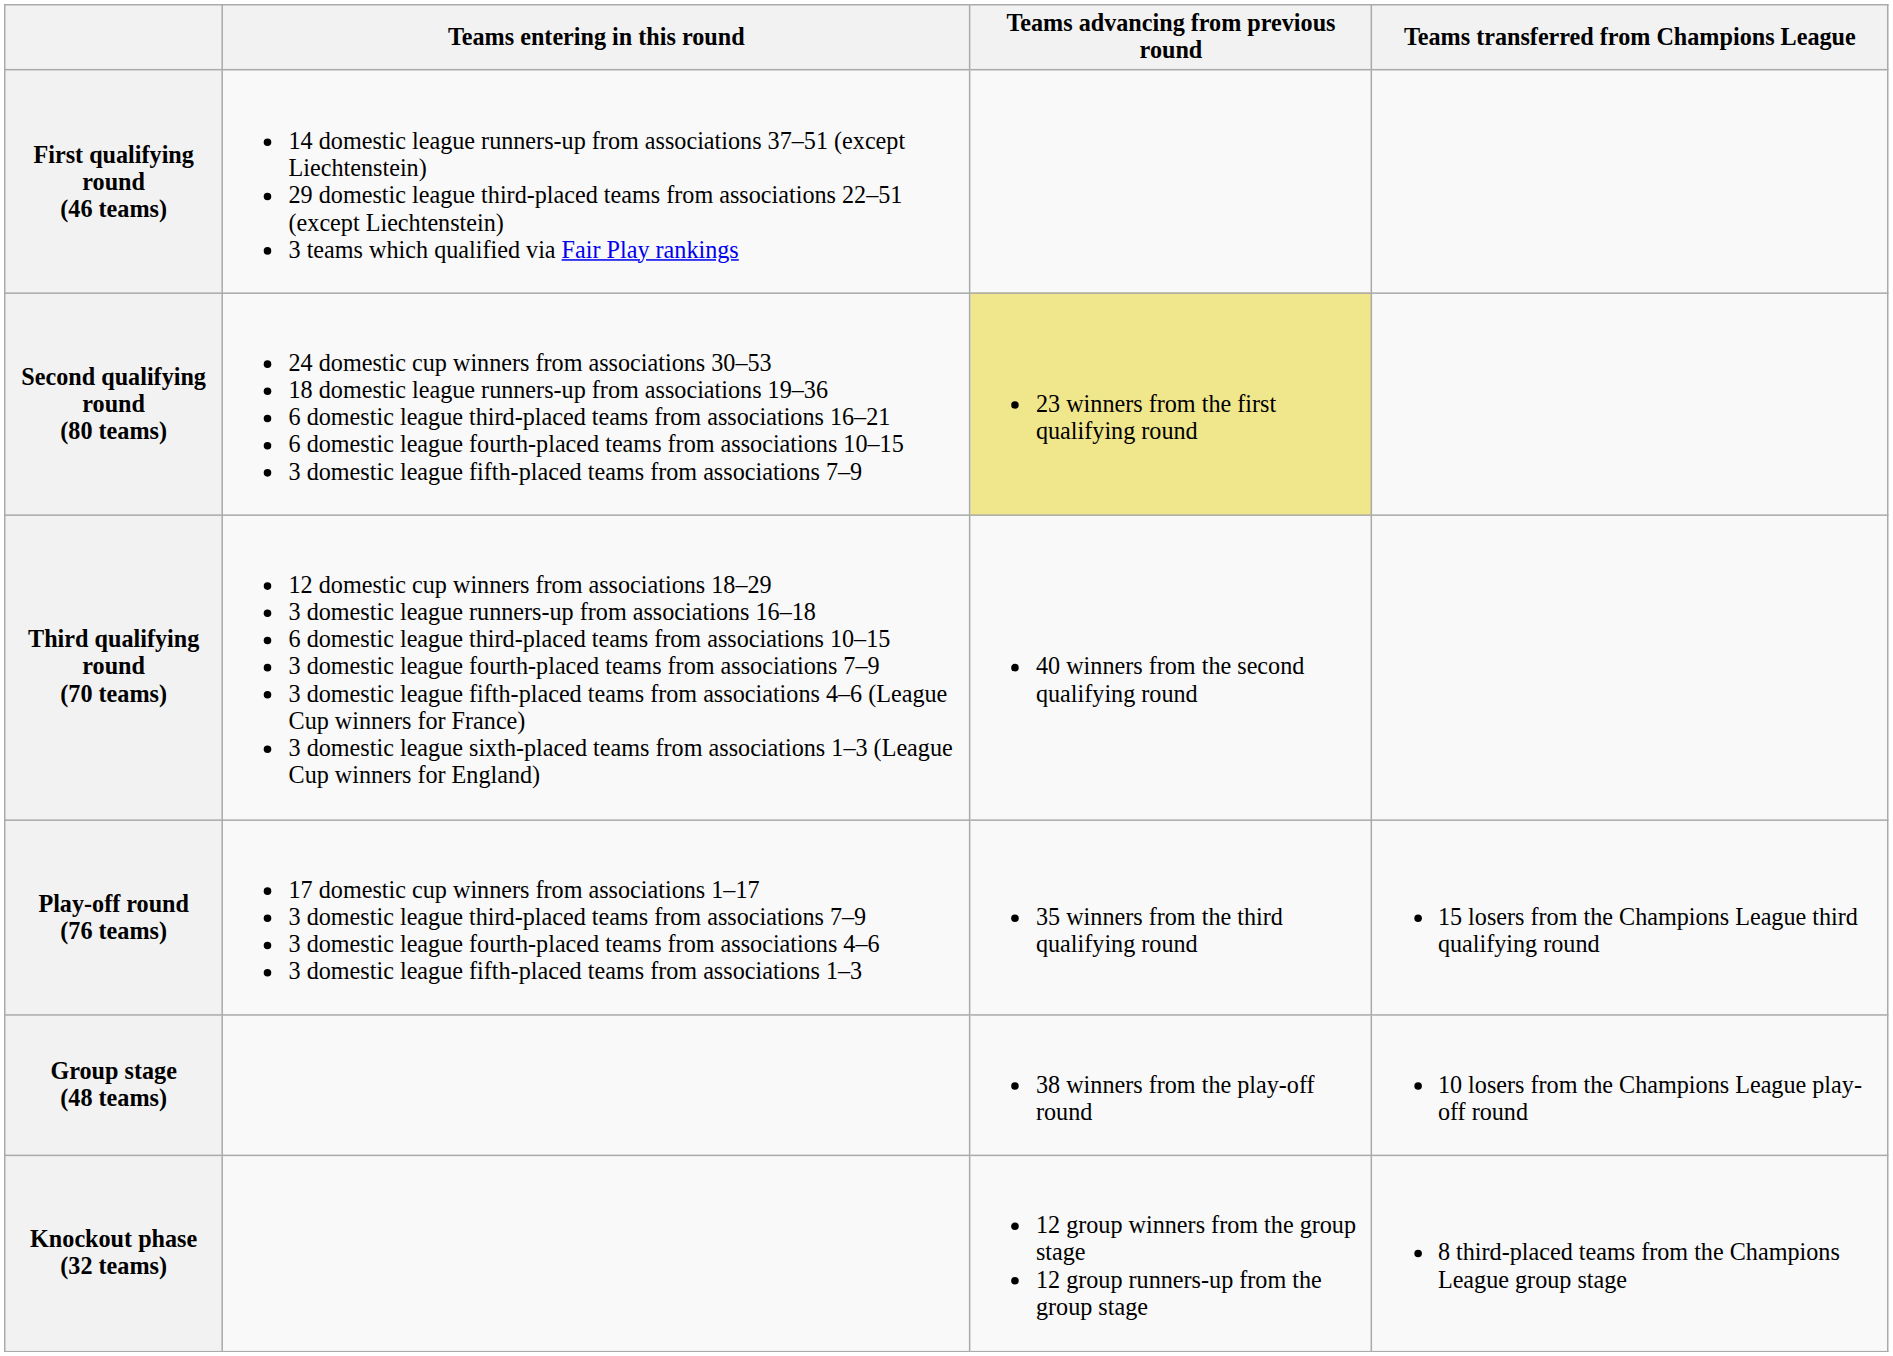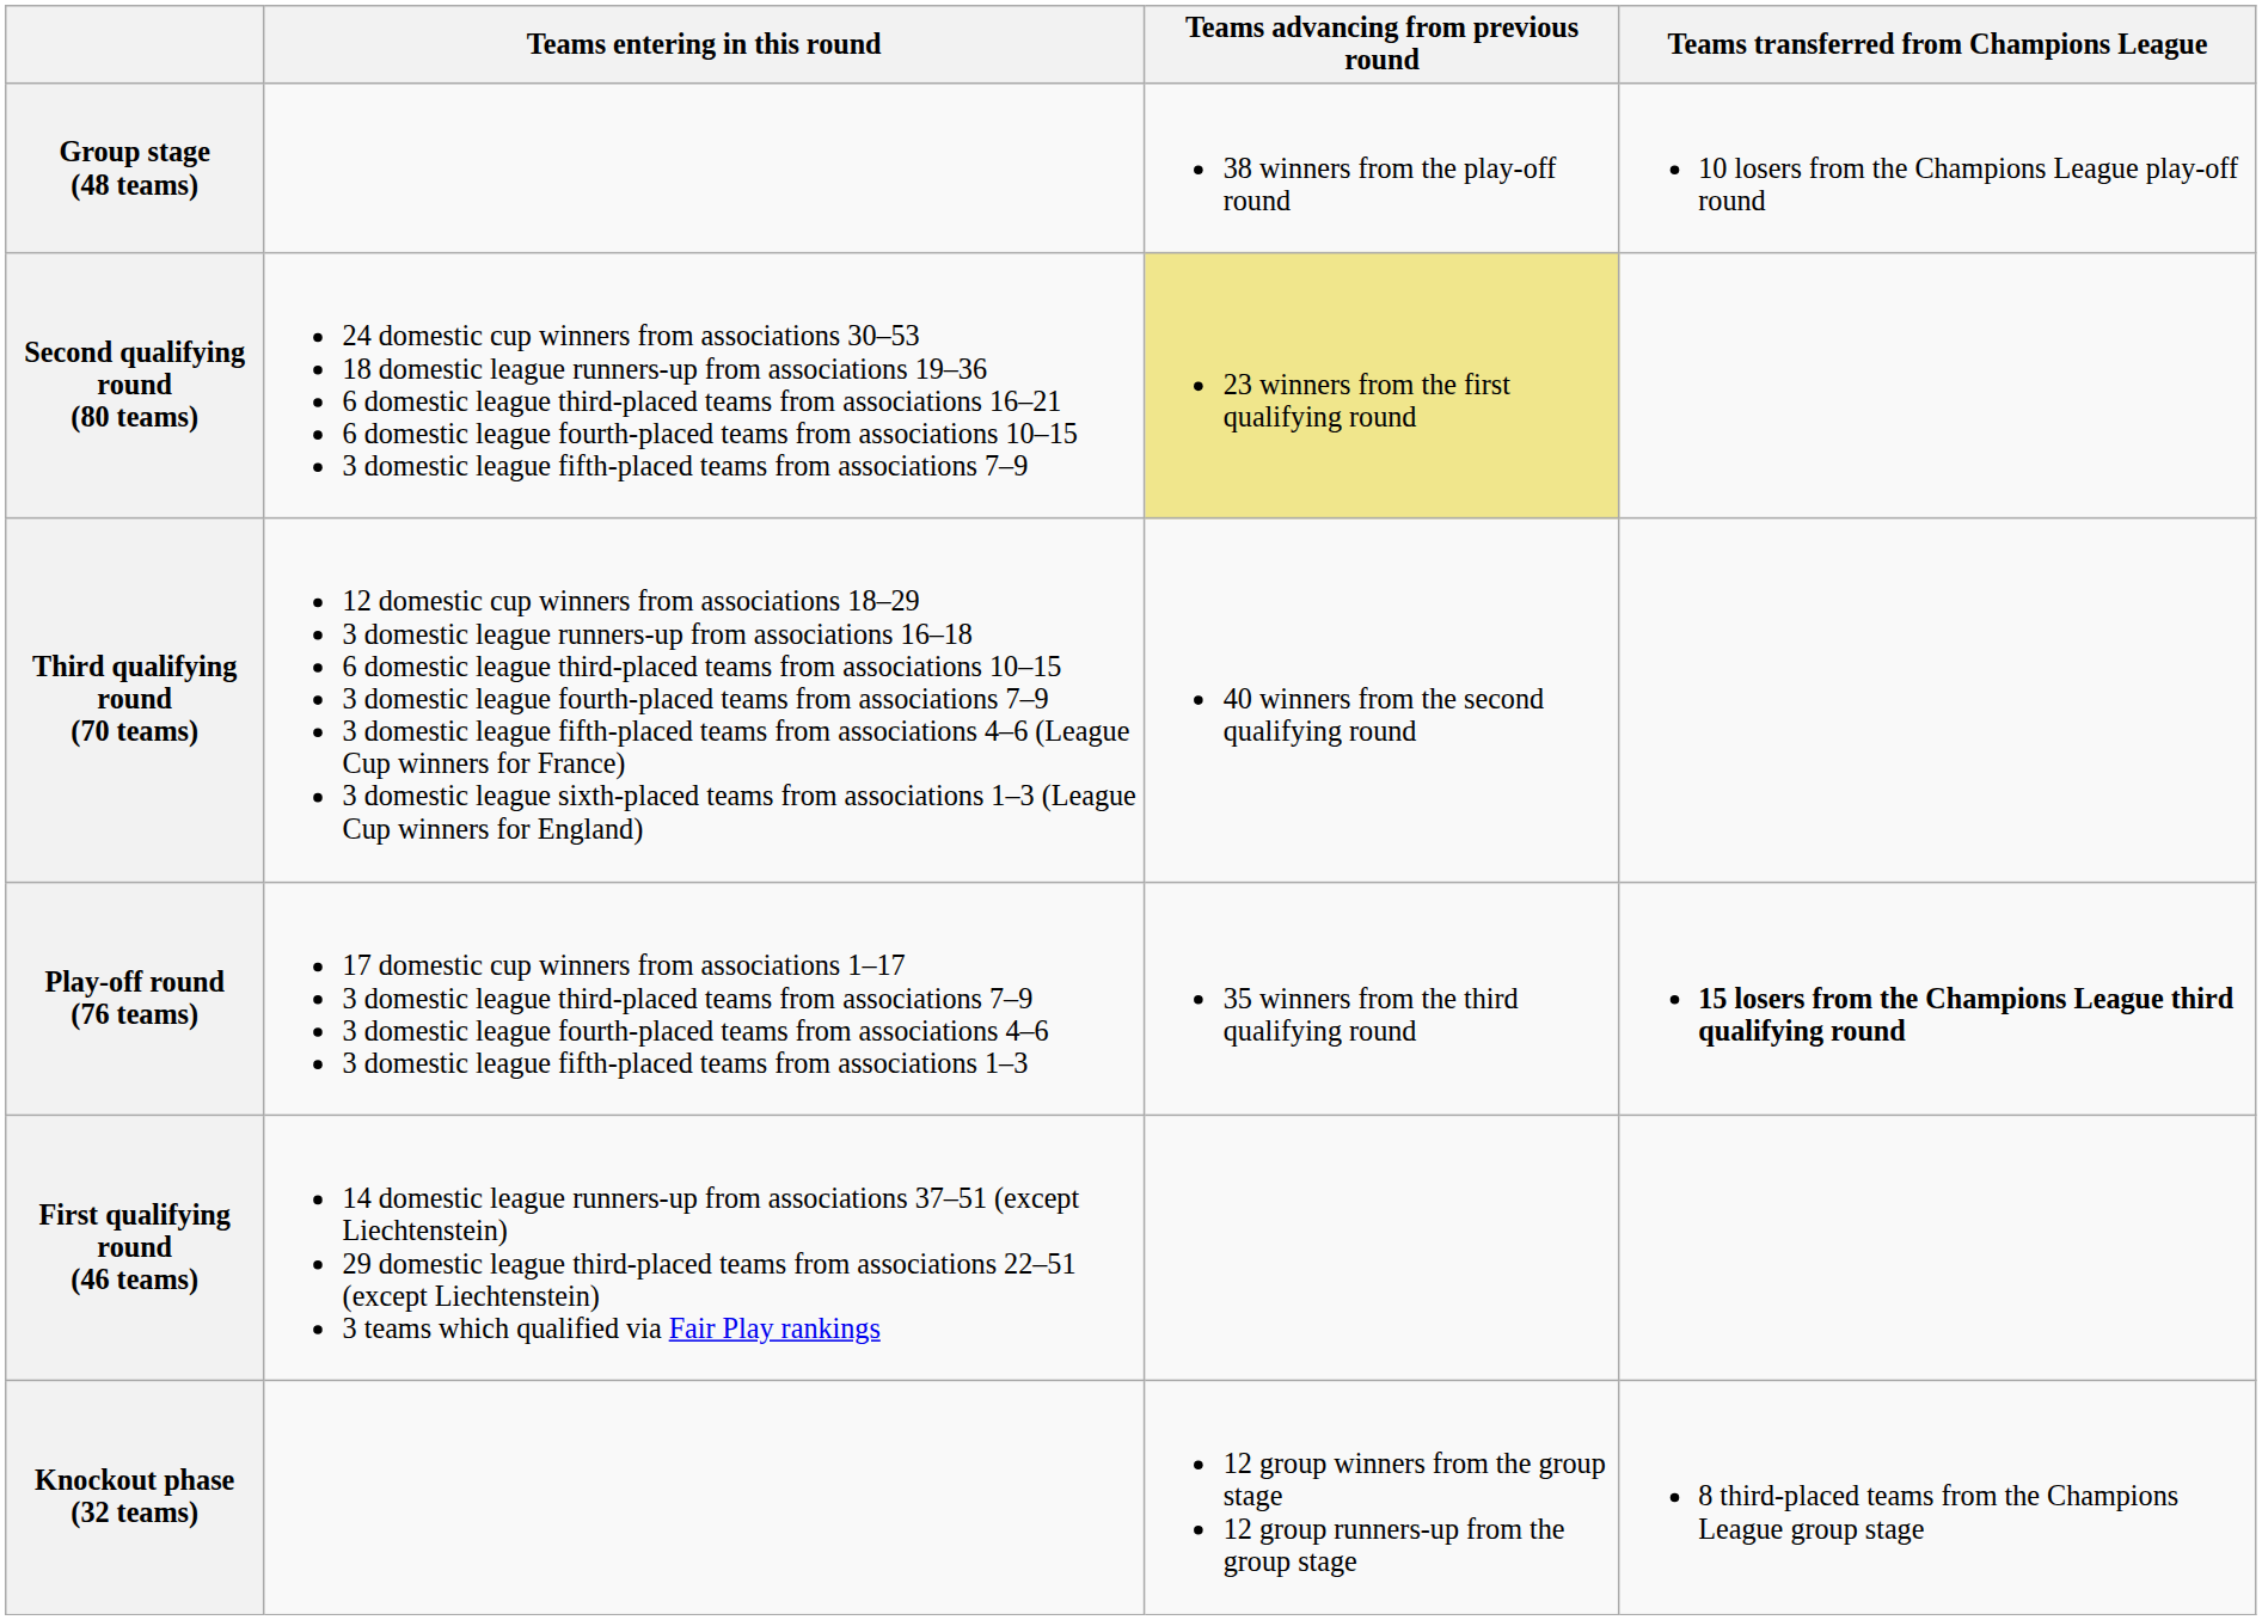 <table class="wikitable">
 <tr>
 <th></th>
 <th>Teams entering in this round</th>
 <th>Teams advancing from previous round</th>
 <th>Teams transferred from Champions League</th>
 </tr>
 <tr>
-<th>First qualifying round<br> (46 teams)</th>
-<td><br><ul><li>14 domestic league runners-up from associations 37–51 (except Liechtenstein)</li><li>29 domestic league third-placed teams from associations 22–51 (except Liechtenstein)</li><li>3 teams which qualified via <a href='#'>Fair Play rankings</a></li></ul></td>
+<th>Group stage<br> (48 teams)</th>
 <td></td>
-<td></td>
+<td><br><ul><li>38 winners from the play-off round</li></ul></td>
+<td><br><ul><li>10 losers from the Champions League play-off round</li></ul></td>
 </tr>
 <tr>
 <th>Second qualifying round<br> (80 teams)</th>
 <td><br><ul><li>24 domestic cup winners from associations 30–53</li><li>18 domestic league runners-up from associations 19–36</li><li>6 domestic league third-placed teams from associations 16–21</li><li>6 domestic league fourth-placed teams from associations 10–15</li><li>3 domestic league fifth-placed teams from associations 7–9</li></ul></td>
 <td style="background: khaki;"><br><ul><li>23 winners from the first qualifying round</li></ul></td>
 <td></td>
 </tr>
 <tr>
 <th>Third qualifying round<br> (70 teams)</th>
 <td><br><ul><li>12 domestic cup winners from associations 18–29</li><li>3 domestic league runners-up from associations 16–18</li><li>6 domestic league third-placed teams from associations 10–15</li><li>3 domestic league fourth-placed teams from associations 7–9</li><li>3 domestic league fifth-placed teams from associations 4–6 (League Cup winners for France)</li><li>3 domestic league sixth-placed teams from associations 1–3 (League Cup winners for England)</li></ul></td>
 <td><br><ul><li>40 winners from the second qualifying round</li></ul></td>
 <td></td>
 </tr>
 <tr>
 <th>Play-off round<br> (76 teams)</th>
 <td><br><ul><li>17 domestic cup winners from associations 1–17</li><li>3 domestic league third-placed teams from associations 7–9</li><li>3 domestic league fourth-placed teams from associations 4–6</li><li>3 domestic league fifth-placed teams from associations 1–3</li></ul></td>
 <td><br><ul><li>35 winners from the third qualifying round</li></ul></td>
-<td><br><ul><li>15 losers from the Champions League third qualifying round</li></ul></td>
+<td><strong><br><ul><li>15 losers from the Champions League third qualifying round</li></ul></strong></td>
 </tr>
 <tr>
-<th>Group stage<br> (48 teams)</th>
+<th>First qualifying round<br> (46 teams)</th>
+<td><br><ul><li>14 domestic league runners-up from associations 37–51 (except Liechtenstein)</li><li>29 domestic league third-placed teams from associations 22–51 (except Liechtenstein)</li><li>3 teams which qualified via <a href='#'>Fair Play rankings</a></li></ul></td>
 <td></td>
-<td><br><ul><li>38 winners from the play-off round</li></ul></td>
-<td><br><ul><li>10 losers from the Champions League play-off round</li></ul></td>
+<td></td>
 </tr>
 <tr>
 <th>Knockout phase<br> (32 teams)</th>
 <td></td>
 <td><br><ul><li>12 group winners from the group stage</li><li>12 group runners-up from the group stage</li></ul></td>
 <td><br><ul><li>8 third-placed teams from the Champions League group stage</li></ul></td>
 </tr>
 </table>
